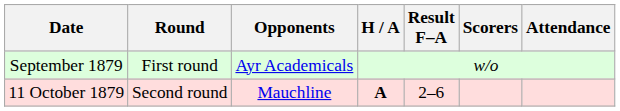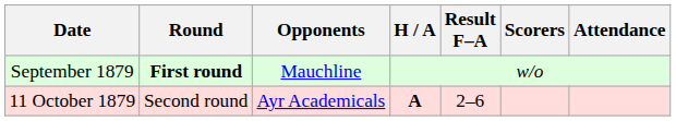 <table class="wikitable" style="text-align:center">
 <tr>
 <th>Date</th>
 <th>Round</th>
 <th>Opponents</th>
 <th>H / A</th>
 <th>Result<br>F–A</th>
 <th>Scorers</th>
 <th>Attendance</th>
 </tr>
 <tr bgcolor=#ddffdd>
 <td>September 1879</td>
-<td>First round</td>
-<td><a href='#'>Ayr Academicals</a></td>
+<td><strong>First round</strong></td>
+<td><a href='#'>Mauchline</a></td>
 <td colspan="4"><em>w/o</em></td>
 </tr>
 <tr bgcolor=#ffdddd>
 <td>11 October 1879</td>
 <td>Second round</td>
-<td><a href='#'>Mauchline</a></td>
+<td><a href='#'>Ayr Academicals</a></td>
 <td><strong>A</strong></td>
 <td>2–6</td>
 <td></td>
 <td></td>
 </tr>
 </table>
